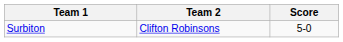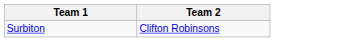 <table class="wikitable" style="font-size: 100%">
 <tr>
 <th width=200>Team 1</th>
 <th width=200>Team 2</th>
-<th width=100>Score</th>
 </tr>
 <tr>
 <td><a href='#'>Surbiton</a></td>
 <td><a href='#'>Clifton Robinsons</a></td>
-<td align=center>5-0</td>
 </tr>
 </table>
